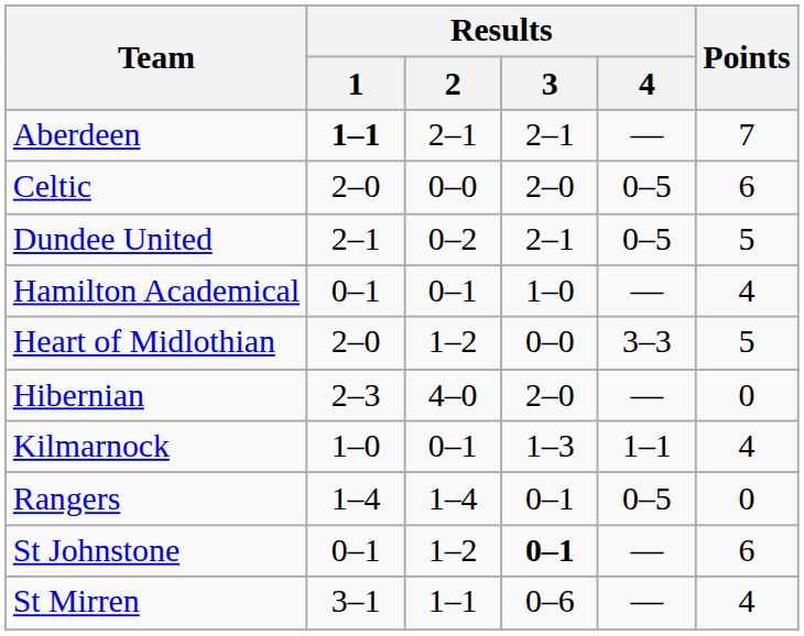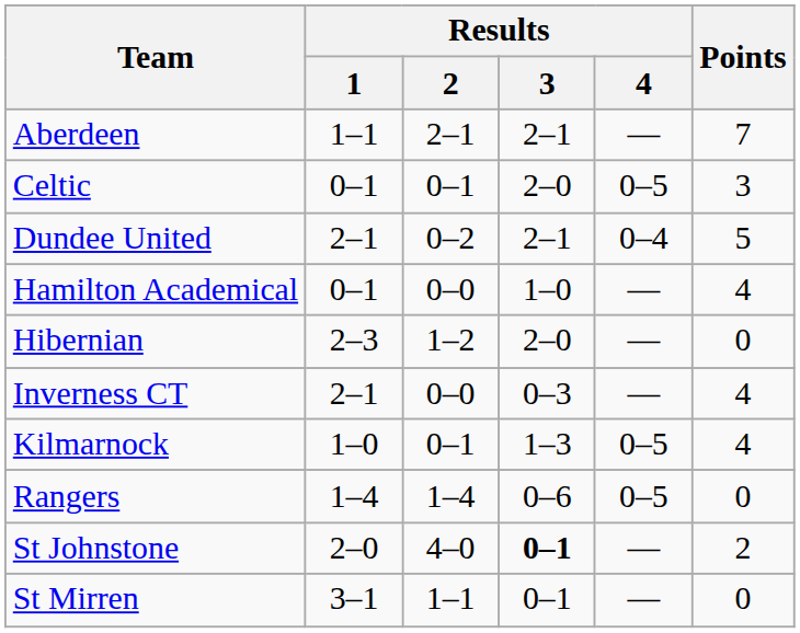 <table class="wikitable" style="text-align:center">
 <tr>
 <th rowspan=2>Team</th>
 <th colspan=4>Results</th>
 <th rowspan=2>Points</th>
 </tr>
 <tr>
 <th width=40>1</th>
 <th width=40>2</th>
 <th width=40>3</th>
 <th width=40>4</th>
 </tr>
 <tr>
 <td align=left><a href='#'>Aberdeen</a></td>
-<td><strong>1–1</strong></td>
+<td>1–1</td>
 <td>2–1</td>
 <td>2–1</td>
 <td>—</td>
 <td>7</td>
 </tr>
 <tr>
 <td align=left><a href='#'>Celtic</a></td>
-<td>2–0</td>
-<td>0–0</td>
+<td>0–1</td>
+<td>0–1</td>
 <td>2–0</td>
 <td>0–5</td>
-<td>6</td>
+<td>3</td>
 </tr>
 <tr>
 <td align=left><a href='#'>Dundee United</a></td>
 <td>2–1</td>
 <td>0–2</td>
 <td>2–1</td>
-<td>0–5</td>
+<td>0–4</td>
 <td>5</td>
 </tr>
 <tr>
 <td align=left><a href='#'>Hamilton Academical</a></td>
 <td>0–1</td>
-<td>0–1</td>
+<td>0–0</td>
 <td>1–0</td>
 <td>—</td>
 <td>4</td>
 </tr>
 <tr>
-<td align=left><a href='#'>Heart of Midlothian</a></td>
-<td>2–0</td>
-<td>1–2</td>
-<td>0–0</td>
-<td>3–3</td>
-<td>5</td>
-</tr>
-<tr>
 <td align=left><a href='#'>Hibernian</a></td>
 <td>2–3</td>
-<td>4–0</td>
+<td>1–2</td>
 <td>2–0</td>
 <td>—</td>
 <td>0</td>
+</tr>
+<tr>
+<td align=left><a href='#'>Inverness CT</a></td>
+<td>2–1</td>
+<td>0–0</td>
+<td>0–3</td>
+<td>—</td>
+<td>4</td>
 </tr>
 <tr>
 <td align=left><a href='#'>Kilmarnock</a></td>
 <td>1–0</td>
 <td>0–1</td>
 <td>1–3</td>
-<td>1–1</td>
+<td>0–5</td>
 <td>4</td>
 </tr>
 <tr>
 <td align=left><a href='#'>Rangers</a></td>
 <td>1–4</td>
 <td>1–4</td>
-<td>0–1</td>
+<td>0–6</td>
 <td>0–5</td>
 <td>0</td>
 </tr>
 <tr>
 <td align=left><a href='#'>St Johnstone</a></td>
-<td>0–1</td>
-<td>1–2</td>
+<td>2–0</td>
+<td>4–0</td>
 <td><strong>0–1</strong></td>
 <td>—</td>
-<td>6</td>
+<td>2</td>
 </tr>
 <tr>
 <td align=left><a href='#'>St Mirren</a></td>
 <td>3–1</td>
 <td>1–1</td>
-<td>0–6</td>
+<td>0–1</td>
 <td>—</td>
-<td>4</td>
+<td>0</td>
 </tr>
 </table>
